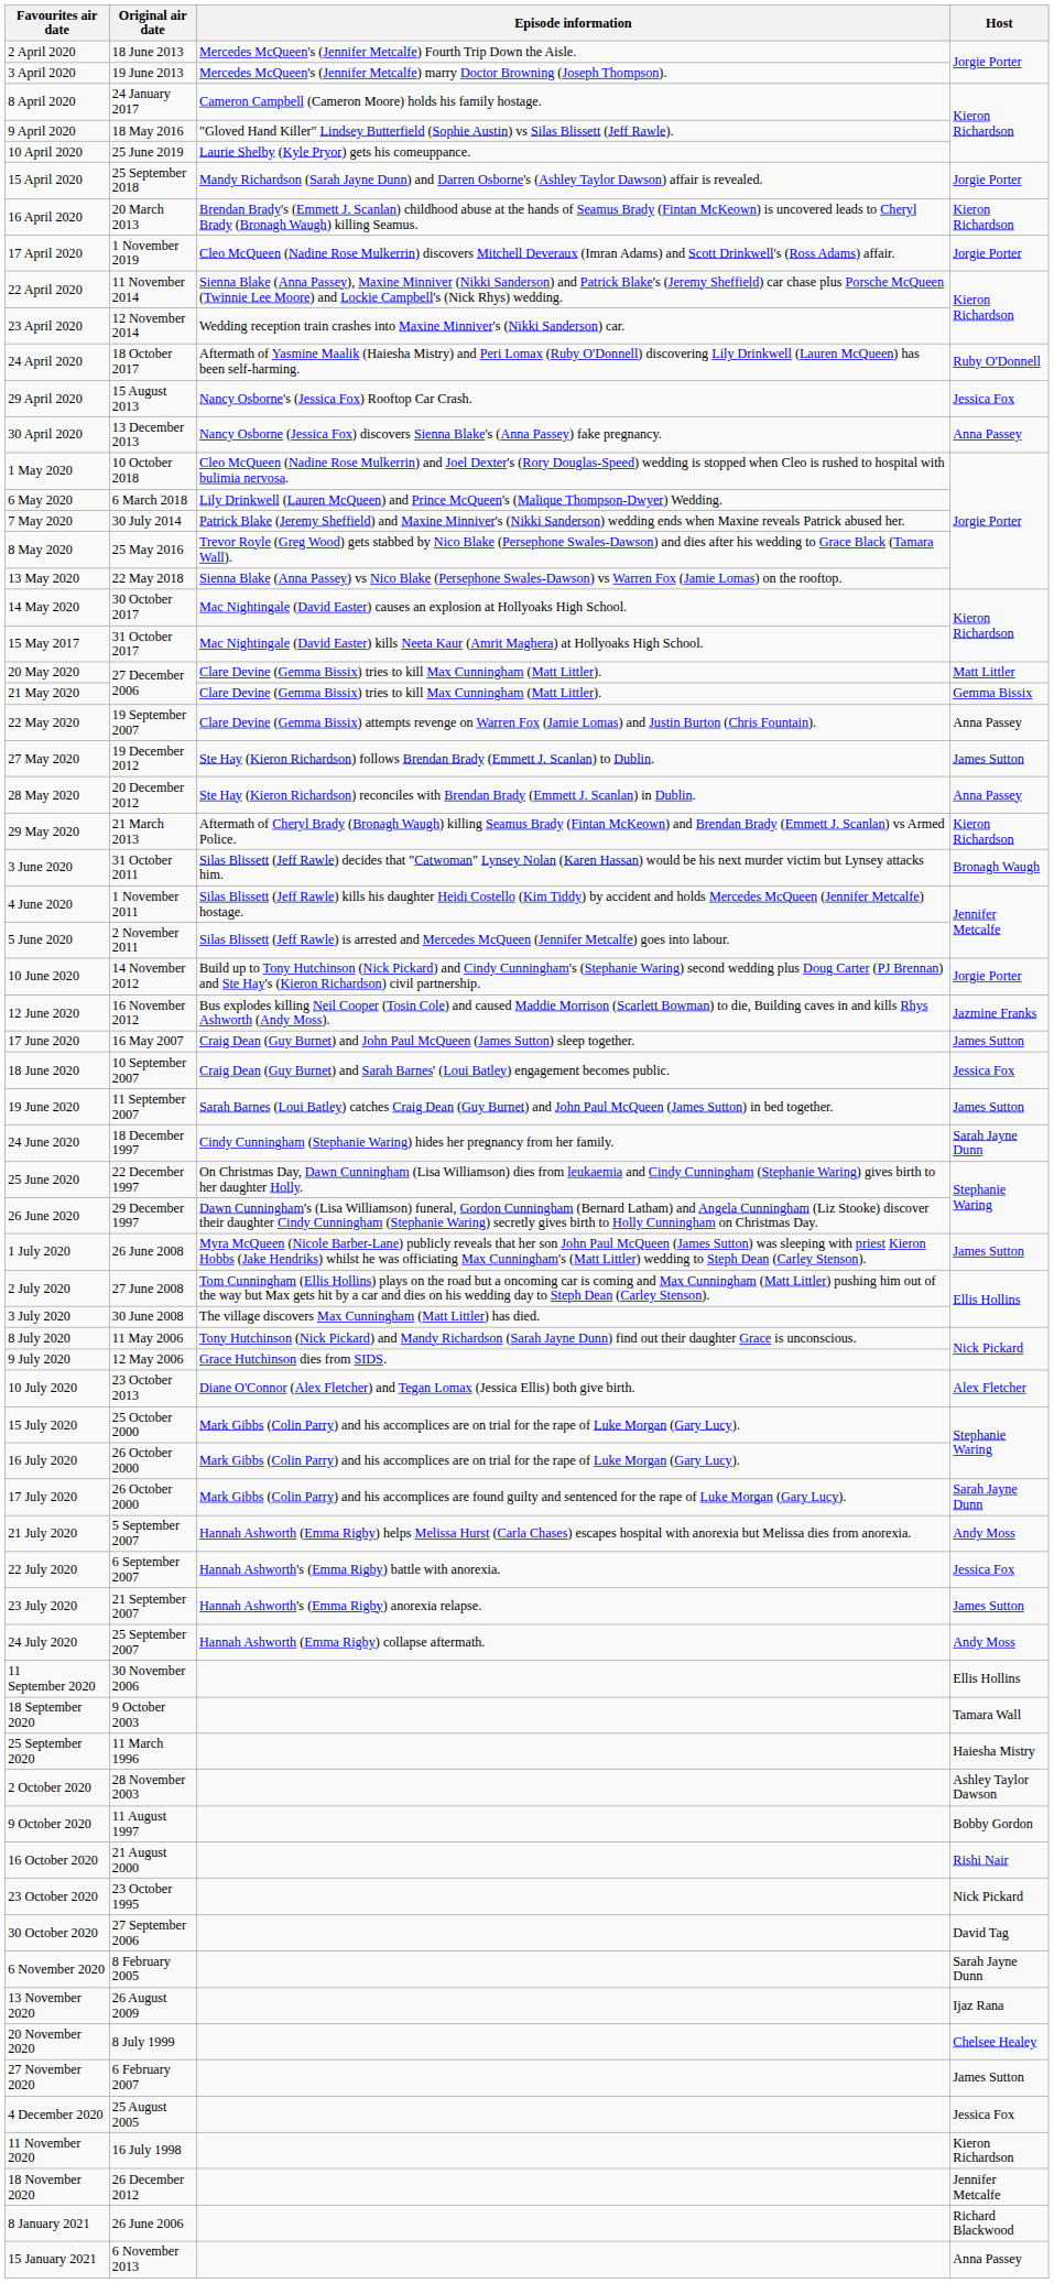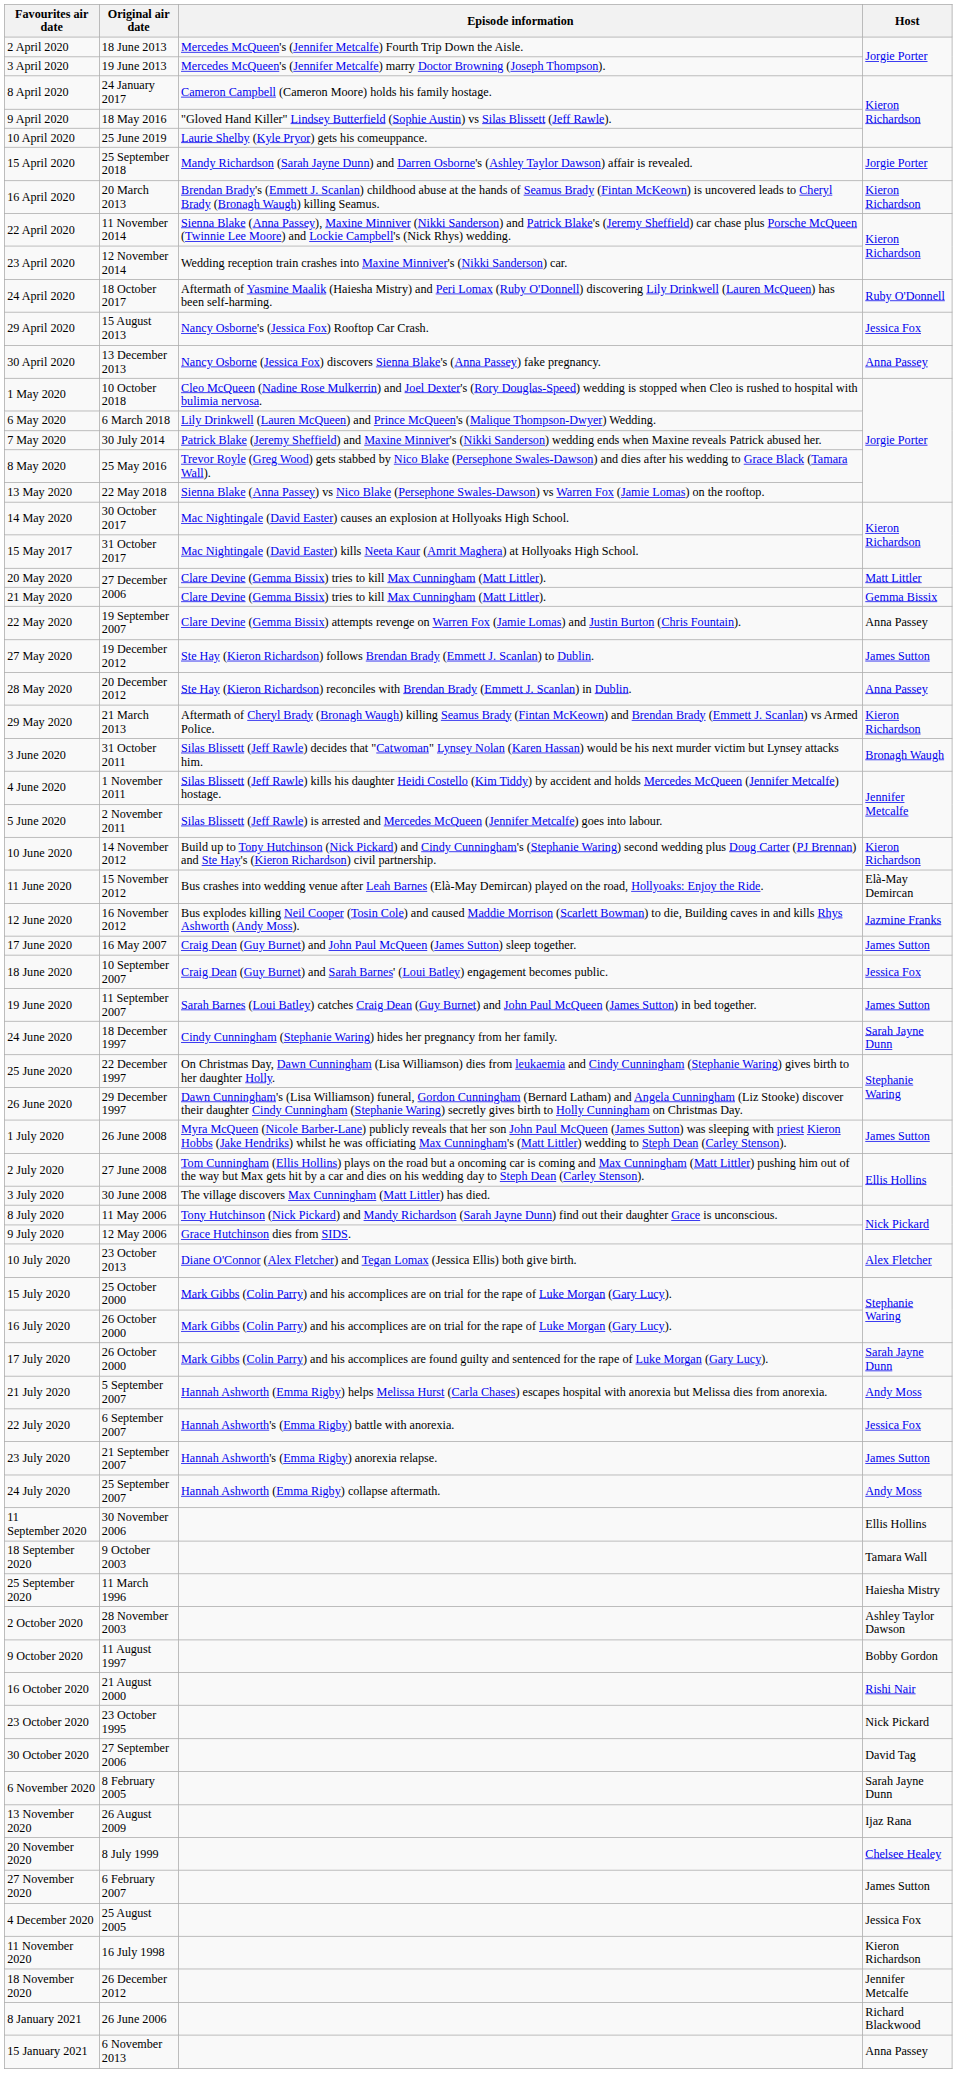 <table class="wikitable" 75%>
 <tr>
 <th>Favourites air date</th>
 <th>Original air date</th>
 <th>Episode information</th>
 <th>Host</th>
 </tr>
 <tr>
 <td>2 April 2020</td>
 <td>18 June 2013</td>
 <td><a href='#'>Mercedes McQueen</a>'s (<a href='#'>Jennifer Metcalfe</a>) Fourth Trip Down the Aisle.</td>
 <td rowspan=2><a href='#'>Jorgie Porter</a></td>
 </tr>
 <tr>
 <td>3 April 2020</td>
 <td>19 June 2013</td>
 <td><a href='#'>Mercedes McQueen</a>'s (<a href='#'>Jennifer Metcalfe</a>) marry <a href='#'>Doctor Browning</a> (<a href='#'>Joseph Thompson</a>).</td>
 </tr>
 <tr>
 <td>8 April 2020</td>
 <td>24 January 2017</td>
 <td><a href='#'>Cameron Campbell</a> (Cameron Moore) holds his family hostage.</td>
 <td rowspan=3><a href='#'>Kieron Richardson</a></td>
 </tr>
 <tr>
 <td>9 April 2020</td>
 <td>18 May 2016</td>
 <td>"Gloved Hand Killer" <a href='#'>Lindsey Butterfield</a> (<a href='#'>Sophie Austin</a>) vs <a href='#'>Silas Blissett</a> (<a href='#'>Jeff Rawle</a>).</td>
 </tr>
 <tr>
 <td>10 April 2020</td>
 <td>25 June 2019</td>
 <td><a href='#'>Laurie Shelby</a> (<a href='#'>Kyle Pryor</a>) gets his comeuppance.</td>
 </tr>
 <tr>
 <td>15 April 2020</td>
 <td>25 September 2018</td>
 <td><a href='#'>Mandy Richardson</a> (<a href='#'>Sarah Jayne Dunn</a>) and <a href='#'>Darren Osborne</a>'s (<a href='#'>Ashley Taylor Dawson</a>) affair is revealed.</td>
 <td><a href='#'>Jorgie Porter</a></td>
 </tr>
 <tr>
 <td>16 April 2020</td>
 <td>20 March 2013</td>
 <td><a href='#'>Brendan Brady</a>'s (<a href='#'>Emmett J. Scanlan</a>) childhood abuse at the hands of <a href='#'>Seamus Brady</a> (<a href='#'>Fintan McKeown</a>) is uncovered leads to <a href='#'>Cheryl Brady</a> (<a href='#'>Bronagh Waugh</a>) killing Seamus.</td>
 <td><a href='#'>Kieron Richardson</a></td>
-</tr>
-<tr>
-<td>17 April 2020</td>
-<td>1 November 2019</td>
-<td><a href='#'>Cleo McQueen</a> (<a href='#'>Nadine Rose Mulkerrin</a>) discovers <a href='#'>Mitchell Deveraux</a> (Imran Adams) and <a href='#'>Scott Drinkwell</a>'s (<a href='#'>Ross Adams</a>) affair.</td>
-<td><a href='#'>Jorgie Porter</a></td>
 </tr>
 <tr>
 <td>22 April 2020</td>
 <td>11 November 2014</td>
 <td><a href='#'>Sienna Blake</a> (<a href='#'>Anna Passey</a>), <a href='#'>Maxine Minniver</a> (<a href='#'>Nikki Sanderson</a>) and <a href='#'>Patrick Blake</a>'s (<a href='#'>Jeremy Sheffield</a>) car chase plus <a href='#'>Porsche McQueen</a> (<a href='#'>Twinnie Lee Moore</a>) and <a href='#'>Lockie Campbell</a>'s (Nick Rhys) wedding.</td>
 <td rowspan=2><a href='#'>Kieron Richardson</a></td>
 </tr>
 <tr>
 <td>23 April 2020</td>
 <td>12 November 2014</td>
 <td>Wedding reception train crashes into <a href='#'>Maxine Minniver</a>'s (<a href='#'>Nikki Sanderson</a>) car.</td>
 </tr>
 <tr>
 <td>24 April 2020</td>
 <td>18 October 2017</td>
 <td>Aftermath of <a href='#'>Yasmine Maalik</a> (Haiesha Mistry) and <a href='#'>Peri Lomax</a> (<a href='#'>Ruby O'Donnell</a>) discovering <a href='#'>Lily Drinkwell</a> (<a href='#'>Lauren McQueen</a>) has been self-harming.</td>
 <td><a href='#'>Ruby O'Donnell</a></td>
 </tr>
 <tr>
 <td>29 April 2020</td>
 <td>15 August 2013</td>
 <td><a href='#'>Nancy Osborne</a>'s (<a href='#'>Jessica Fox</a>) Rooftop Car Crash.</td>
 <td><a href='#'>Jessica Fox</a></td>
 </tr>
 <tr>
 <td>30 April 2020</td>
 <td>13 December 2013</td>
 <td><a href='#'>Nancy Osborne</a> (<a href='#'>Jessica Fox</a>) discovers <a href='#'>Sienna Blake</a>'s (<a href='#'>Anna Passey</a>) fake pregnancy.</td>
 <td><a href='#'>Anna Passey</a></td>
 </tr>
 <tr>
 <td>1 May 2020</td>
 <td>10 October 2018</td>
 <td><a href='#'>Cleo McQueen</a> (<a href='#'>Nadine Rose Mulkerrin</a>) and <a href='#'>Joel Dexter</a>'s (<a href='#'>Rory Douglas-Speed</a>) wedding is stopped when Cleo is rushed to hospital with <a href='#'>bulimia nervosa</a>.</td>
 <td rowspan=5><a href='#'>Jorgie Porter</a></td>
 </tr>
 <tr>
 <td>6 May 2020</td>
 <td>6 March 2018</td>
 <td><a href='#'>Lily Drinkwell</a> (<a href='#'>Lauren McQueen</a>) and <a href='#'>Prince McQueen</a>'s (<a href='#'>Malique Thompson-Dwyer</a>) Wedding.</td>
 </tr>
 <tr>
 <td>7 May 2020</td>
 <td>30 July 2014</td>
 <td><a href='#'>Patrick Blake</a> (<a href='#'>Jeremy Sheffield</a>) and <a href='#'>Maxine Minniver</a>'s (<a href='#'>Nikki Sanderson</a>) wedding ends when Maxine reveals Patrick abused her.</td>
 </tr>
 <tr>
 <td>8 May 2020</td>
 <td>25 May 2016</td>
 <td><a href='#'>Trevor Royle</a> (<a href='#'>Greg Wood</a>) gets stabbed by <a href='#'>Nico Blake</a> (<a href='#'>Persephone Swales-Dawson</a>) and dies after his wedding to <a href='#'>Grace Black</a> (<a href='#'>Tamara Wall</a>).</td>
 </tr>
 <tr>
 <td>13 May 2020</td>
 <td>22 May 2018</td>
 <td><a href='#'>Sienna Blake</a> (<a href='#'>Anna Passey</a>) vs <a href='#'>Nico Blake</a> (<a href='#'>Persephone Swales-Dawson</a>) vs <a href='#'>Warren Fox</a> (<a href='#'>Jamie Lomas</a>) on the rooftop.</td>
 </tr>
 <tr>
 <td>14 May 2020</td>
 <td>30 October 2017</td>
 <td><a href='#'>Mac Nightingale</a> (<a href='#'>David Easter</a>) causes an explosion at Hollyoaks High School.</td>
 <td rowspan=2><a href='#'>Kieron Richardson</a></td>
 </tr>
 <tr>
 <td>15 May 2017</td>
 <td>31 October 2017</td>
 <td><a href='#'>Mac Nightingale</a> (<a href='#'>David Easter</a>) kills <a href='#'>Neeta Kaur</a> (<a href='#'>Amrit Maghera</a>) at Hollyoaks High School.</td>
 </tr>
 <tr>
 <td>20 May 2020</td>
 <td rowspan=2>27 December 2006</td>
 <td><a href='#'>Clare Devine</a> (<a href='#'>Gemma Bissix</a>) tries to kill <a href='#'>Max Cunningham</a> (<a href='#'>Matt Littler</a>).</td>
 <td><a href='#'>Matt Littler</a></td>
 </tr>
 <tr>
 <td>21 May 2020</td>
 <td><a href='#'>Clare Devine</a> (<a href='#'>Gemma Bissix</a>) tries to kill <a href='#'>Max Cunningham</a> (<a href='#'>Matt Littler</a>).</td>
 <td><a href='#'>Gemma Bissix</a></td>
 </tr>
 <tr>
 <td>22 May 2020</td>
 <td>19 September 2007</td>
 <td><a href='#'>Clare Devine</a> (<a href='#'>Gemma Bissix</a>) attempts revenge on <a href='#'>Warren Fox</a> (<a href='#'>Jamie Lomas</a>) and <a href='#'>Justin Burton</a> (<a href='#'>Chris Fountain</a>).</td>
 <td>Anna Passey</td>
 </tr>
 <tr>
 <td>27 May 2020</td>
 <td>19 December 2012</td>
 <td><a href='#'>Ste Hay</a> (<a href='#'>Kieron Richardson</a>) follows <a href='#'>Brendan Brady</a> (<a href='#'>Emmett J. Scanlan</a>) to <a href='#'>Dublin</a>.</td>
 <td><a href='#'>James Sutton</a></td>
 </tr>
 <tr>
 <td>28 May 2020</td>
 <td>20 December 2012</td>
 <td><a href='#'>Ste Hay</a> (<a href='#'>Kieron Richardson</a>) reconciles with <a href='#'>Brendan Brady</a> (<a href='#'>Emmett J. Scanlan</a>) in <a href='#'>Dublin</a>.</td>
 <td><a href='#'>Anna Passey</a></td>
 </tr>
 <tr>
 <td>29 May 2020</td>
 <td>21 March 2013</td>
 <td>Aftermath of <a href='#'>Cheryl Brady</a> (<a href='#'>Bronagh Waugh</a>) killing <a href='#'>Seamus Brady</a> (<a href='#'>Fintan McKeown</a>) and <a href='#'>Brendan Brady</a> (<a href='#'>Emmett J. Scanlan</a>) vs Armed Police.</td>
 <td><a href='#'>Kieron Richardson</a></td>
 </tr>
 <tr>
 <td>3 June 2020</td>
 <td>31 October 2011</td>
 <td><a href='#'>Silas Blissett</a> (<a href='#'>Jeff Rawle</a>) decides that "<a href='#'>Catwoman</a>" <a href='#'>Lynsey Nolan</a> (<a href='#'>Karen Hassan</a>) would be his next murder victim but Lynsey attacks him.</td>
 <td><a href='#'>Bronagh Waugh</a></td>
 </tr>
 <tr>
 <td>4 June 2020</td>
 <td>1 November 2011</td>
 <td><a href='#'>Silas Blissett</a> (<a href='#'>Jeff Rawle</a>) kills his daughter <a href='#'>Heidi Costello</a> (<a href='#'>Kim Tiddy</a>) by accident and holds <a href='#'>Mercedes McQueen</a> (<a href='#'>Jennifer Metcalfe</a>) hostage.</td>
 <td rowspan=2><a href='#'>Jennifer Metcalfe</a></td>
 </tr>
 <tr>
 <td>5 June 2020</td>
 <td>2 November 2011</td>
 <td><a href='#'>Silas Blissett</a> (<a href='#'>Jeff Rawle</a>) is arrested and <a href='#'>Mercedes McQueen</a> (<a href='#'>Jennifer Metcalfe</a>) goes into labour.</td>
 </tr>
 <tr>
 <td>10 June 2020</td>
 <td>14 November 2012</td>
 <td>Build up to <a href='#'>Tony Hutchinson</a> (<a href='#'>Nick Pickard</a>) and <a href='#'>Cindy Cunningham</a>'s (<a href='#'>Stephanie Waring</a>) second wedding plus <a href='#'>Doug Carter</a> (<a href='#'>PJ Brennan</a>) and <a href='#'>Ste Hay</a>'s (<a href='#'>Kieron Richardson</a>) civil partnership.</td>
-<td><a href='#'>Jorgie Porter</a></td>
+<td><a href='#'>Kieron Richardson</a></td>
+</tr>
+<tr>
+<td>11 June 2020</td>
+<td>15 November 2012</td>
+<td>Bus crashes into wedding venue after <a href='#'>Leah Barnes</a> (Elà-May Demircan) played on the road, <a href='#'>Hollyoaks: Enjoy the Ride</a>.</td>
+<td>Elà-May Demircan</td>
 </tr>
 <tr>
 <td>12 June 2020</td>
 <td>16 November 2012</td>
 <td>Bus explodes killing <a href='#'>Neil Cooper</a> (<a href='#'>Tosin Cole</a>) and caused <a href='#'>Maddie Morrison</a> (<a href='#'>Scarlett Bowman</a>) to die, Building caves in and kills <a href='#'>Rhys Ashworth</a> (<a href='#'>Andy Moss</a>).</td>
 <td><a href='#'>Jazmine Franks</a></td>
 </tr>
 <tr>
 <td>17 June 2020</td>
 <td>16 May 2007</td>
 <td><a href='#'>Craig Dean</a> (<a href='#'>Guy Burnet</a>) and <a href='#'>John Paul McQueen</a> (<a href='#'>James Sutton</a>) sleep together.</td>
 <td><a href='#'>James Sutton</a></td>
 </tr>
 <tr>
 <td>18 June 2020</td>
 <td>10 September 2007</td>
 <td><a href='#'>Craig Dean</a> (<a href='#'>Guy Burnet</a>) and <a href='#'>Sarah Barnes</a>' (<a href='#'>Loui Batley</a>) engagement becomes public.</td>
 <td><a href='#'>Jessica Fox</a></td>
 </tr>
 <tr>
 <td>19 June 2020</td>
 <td>11 September 2007</td>
 <td><a href='#'>Sarah Barnes</a> (<a href='#'>Loui Batley</a>) catches <a href='#'>Craig Dean</a> (<a href='#'>Guy Burnet</a>) and <a href='#'>John Paul McQueen</a> (<a href='#'>James Sutton</a>) in bed together.</td>
 <td><a href='#'>James Sutton</a></td>
 </tr>
 <tr>
 <td>24 June 2020</td>
 <td>18 December 1997</td>
 <td><a href='#'>Cindy Cunningham</a> (<a href='#'>Stephanie Waring</a>) hides her pregnancy from her family.</td>
 <td><a href='#'>Sarah Jayne Dunn</a></td>
 </tr>
 <tr>
 <td>25 June 2020</td>
 <td>22 December 1997</td>
 <td>On Christmas Day, <a href='#'>Dawn Cunningham</a> (Lisa Williamson) dies from <a href='#'>leukaemia</a> and <a href='#'>Cindy Cunningham</a> (<a href='#'>Stephanie Waring</a>) gives birth to her daughter <a href='#'>Holly</a>.</td>
 <td rowspan=2><a href='#'>Stephanie Waring</a></td>
 </tr>
 <tr>
 <td>26 June 2020</td>
 <td>29 December 1997</td>
 <td><a href='#'>Dawn Cunningham</a>'s (Lisa Williamson) funeral, <a href='#'>Gordon Cunningham</a> (Bernard Latham) and <a href='#'>Angela Cunningham</a> (Liz Stooke) discover their daughter <a href='#'>Cindy Cunningham</a> (<a href='#'>Stephanie Waring</a>) secretly gives birth to <a href='#'>Holly Cunningham</a> on Christmas Day.</td>
 </tr>
 <tr>
 <td>1 July 2020</td>
 <td>26 June 2008</td>
 <td><a href='#'>Myra McQueen</a> (<a href='#'>Nicole Barber-Lane</a>) publicly reveals that her son <a href='#'>John Paul McQueen</a> (<a href='#'>James Sutton</a>) was sleeping with <a href='#'>priest</a> <a href='#'>Kieron Hobbs</a> (<a href='#'>Jake Hendriks</a>) whilst he was officiating <a href='#'>Max Cunningham</a>'s (<a href='#'>Matt Littler</a>) wedding to <a href='#'>Steph Dean</a> (<a href='#'>Carley Stenson</a>).</td>
 <td><a href='#'>James Sutton</a></td>
 </tr>
 <tr>
 <td>2 July 2020</td>
 <td>27 June 2008</td>
 <td><a href='#'>Tom Cunningham</a> (<a href='#'>Ellis Hollins</a>) plays on the road but a oncoming car is coming and <a href='#'>Max Cunningham</a> (<a href='#'>Matt Littler</a>) pushing him out of the way but Max gets hit by a car and dies on his wedding day to <a href='#'>Steph Dean</a> (<a href='#'>Carley Stenson</a>).</td>
 <td rowspan=2><a href='#'>Ellis Hollins</a></td>
 </tr>
 <tr>
 <td>3 July 2020</td>
 <td>30 June 2008</td>
 <td>The village discovers <a href='#'>Max Cunningham</a> (<a href='#'>Matt Littler</a>) has died.</td>
 </tr>
 <tr>
 <td>8 July 2020</td>
 <td>11 May 2006</td>
 <td><a href='#'>Tony Hutchinson</a> (<a href='#'>Nick Pickard</a>) and <a href='#'>Mandy Richardson</a> (<a href='#'>Sarah Jayne Dunn</a>) find out their daughter <a href='#'>Grace</a> is unconscious.</td>
 <td rowspan=2><a href='#'>Nick Pickard</a></td>
 </tr>
 <tr>
 <td>9 July 2020</td>
 <td>12 May 2006</td>
 <td><a href='#'>Grace Hutchinson</a> dies from <a href='#'>SIDS</a>.</td>
 </tr>
 <tr>
 <td>10 July 2020</td>
 <td>23 October 2013</td>
 <td><a href='#'>Diane O'Connor</a> (<a href='#'>Alex Fletcher</a>) and <a href='#'>Tegan Lomax</a> (Jessica Ellis) both give birth.</td>
 <td><a href='#'>Alex Fletcher</a></td>
 </tr>
 <tr>
 <td>15 July 2020</td>
 <td>25 October 2000</td>
 <td><a href='#'>Mark Gibbs</a> (<a href='#'>Colin Parry</a>) and his accomplices are on trial for the rape of <a href='#'>Luke Morgan</a> (<a href='#'>Gary Lucy</a>).</td>
 <td rowspan=2><a href='#'>Stephanie Waring</a></td>
 </tr>
 <tr>
 <td>16 July 2020</td>
 <td>26 October 2000</td>
 <td><a href='#'>Mark Gibbs</a> (<a href='#'>Colin Parry</a>) and his accomplices are on trial for the rape of <a href='#'>Luke Morgan</a> (<a href='#'>Gary Lucy</a>).</td>
 </tr>
 <tr>
 <td>17 July 2020</td>
 <td>26 October 2000</td>
 <td><a href='#'>Mark Gibbs</a> (<a href='#'>Colin Parry</a>) and his accomplices are found guilty and sentenced for the rape of <a href='#'>Luke Morgan</a> (<a href='#'>Gary Lucy</a>).</td>
 <td><a href='#'>Sarah Jayne Dunn</a></td>
 </tr>
 <tr>
 <td>21 July 2020</td>
 <td>5 September 2007</td>
 <td><a href='#'>Hannah Ashworth</a> (<a href='#'>Emma Rigby</a>) helps <a href='#'>Melissa Hurst</a> (<a href='#'>Carla Chases</a>) escapes hospital with anorexia but Melissa dies from anorexia.</td>
 <td><a href='#'>Andy Moss</a></td>
 </tr>
 <tr>
 <td>22 July 2020</td>
 <td>6 September 2007</td>
 <td><a href='#'>Hannah Ashworth</a>'s (<a href='#'>Emma Rigby</a>) battle with anorexia.</td>
 <td><a href='#'>Jessica Fox</a></td>
 </tr>
 <tr>
 <td>23 July 2020</td>
 <td>21 September 2007</td>
 <td><a href='#'>Hannah Ashworth</a>'s (<a href='#'>Emma Rigby</a>) anorexia relapse.</td>
 <td><a href='#'>James Sutton</a></td>
 </tr>
 <tr>
 <td>24 July 2020</td>
 <td>25 September 2007</td>
 <td><a href='#'>Hannah Ashworth</a> (<a href='#'>Emma Rigby</a>) collapse aftermath.</td>
 <td><a href='#'>Andy Moss</a></td>
 </tr>
 <tr>
 <td>11 September 2020</td>
 <td>30 November 2006</td>
 <td></td>
 <td>Ellis Hollins</td>
 </tr>
 <tr>
 <td>18 September 2020</td>
 <td>9 October 2003</td>
 <td></td>
 <td>Tamara Wall</td>
 </tr>
 <tr>
 <td>25 September 2020</td>
 <td>11 March 1996</td>
 <td></td>
 <td>Haiesha Mistry</td>
 </tr>
 <tr>
 <td>2 October 2020</td>
 <td>28 November 2003</td>
 <td></td>
 <td>Ashley Taylor Dawson</td>
 </tr>
 <tr>
 <td>9 October 2020</td>
 <td>11 August 1997</td>
 <td></td>
 <td>Bobby Gordon</td>
 </tr>
 <tr>
 <td>16 October 2020</td>
 <td>21 August 2000</td>
 <td></td>
 <td><a href='#'>Rishi Nair</a></td>
 </tr>
 <tr>
 <td>23 October 2020</td>
 <td>23 October 1995</td>
 <td></td>
 <td>Nick Pickard</td>
 </tr>
 <tr>
 <td>30 October 2020</td>
 <td>27 September 2006</td>
 <td></td>
 <td>David Tag</td>
 </tr>
 <tr>
 <td>6 November 2020</td>
 <td>8 February 2005</td>
 <td></td>
 <td>Sarah Jayne Dunn</td>
 </tr>
 <tr>
 <td>13 November 2020</td>
 <td>26 August 2009</td>
 <td></td>
 <td>Ijaz Rana</td>
 </tr>
 <tr>
 <td>20 November 2020</td>
 <td>8 July 1999</td>
 <td></td>
 <td><a href='#'>Chelsee Healey</a></td>
 </tr>
 <tr>
 <td>27 November 2020</td>
 <td>6 February 2007</td>
 <td></td>
 <td>James Sutton</td>
 </tr>
 <tr>
 <td>4 December 2020</td>
 <td>25 August 2005</td>
 <td></td>
 <td>Jessica Fox</td>
 </tr>
 <tr>
 <td>11 November 2020</td>
 <td>16 July 1998</td>
 <td></td>
 <td>Kieron Richardson</td>
 </tr>
 <tr>
 <td>18 November 2020</td>
 <td>26 December 2012</td>
 <td></td>
 <td>Jennifer Metcalfe</td>
 </tr>
 <tr>
 <td>8 January 2021</td>
 <td>26 June 2006</td>
 <td></td>
 <td>Richard Blackwood</td>
 </tr>
 <tr>
 <td>15 January 2021</td>
 <td>6 November 2013</td>
 <td></td>
 <td>Anna Passey</td>
 </tr>
 </table>
